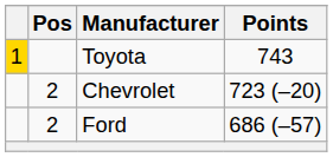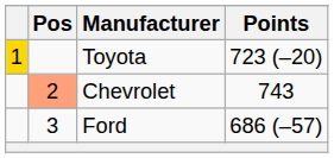 <table class="wikitable" style="font-size:95%">
 <tr>
 </tr>
 <tr>
 <th></th>
 <th>Pos</th>
 <th>Manufacturer</th>
 <th>Points</th>
 </tr>
 <tr>
 <td style="background: gold; text-align:center;">1</td>
 <td align="left"></td>
 <td>Toyota</td>
+<td style="text-align:center;">723 (–20)</td>
+</tr>
+<tr>
+<td align="left"></td>
+<td style="background: lightsalmon; text-align:center;">2</td>
+<td>Chevrolet</td>
 <td style="text-align:center;">743</td>
 </tr>
 <tr>
 <td align="left"></td>
-<td style="text-align:center;">2</td>
-<td>Chevrolet</td>
-<td style="text-align:center;">723 (–20)</td>
-</tr>
-<tr>
-<td align="left"></td>
-<td style="text-align:center;">2</td>
+<td style="text-align:center;">3</td>
 <td>Ford</td>
 <td style="text-align:center;">686 (–57)</td>
 </tr>
 <tr class="sortbottom">
 <th colspan="9"></th>
 </tr>
 </table>
